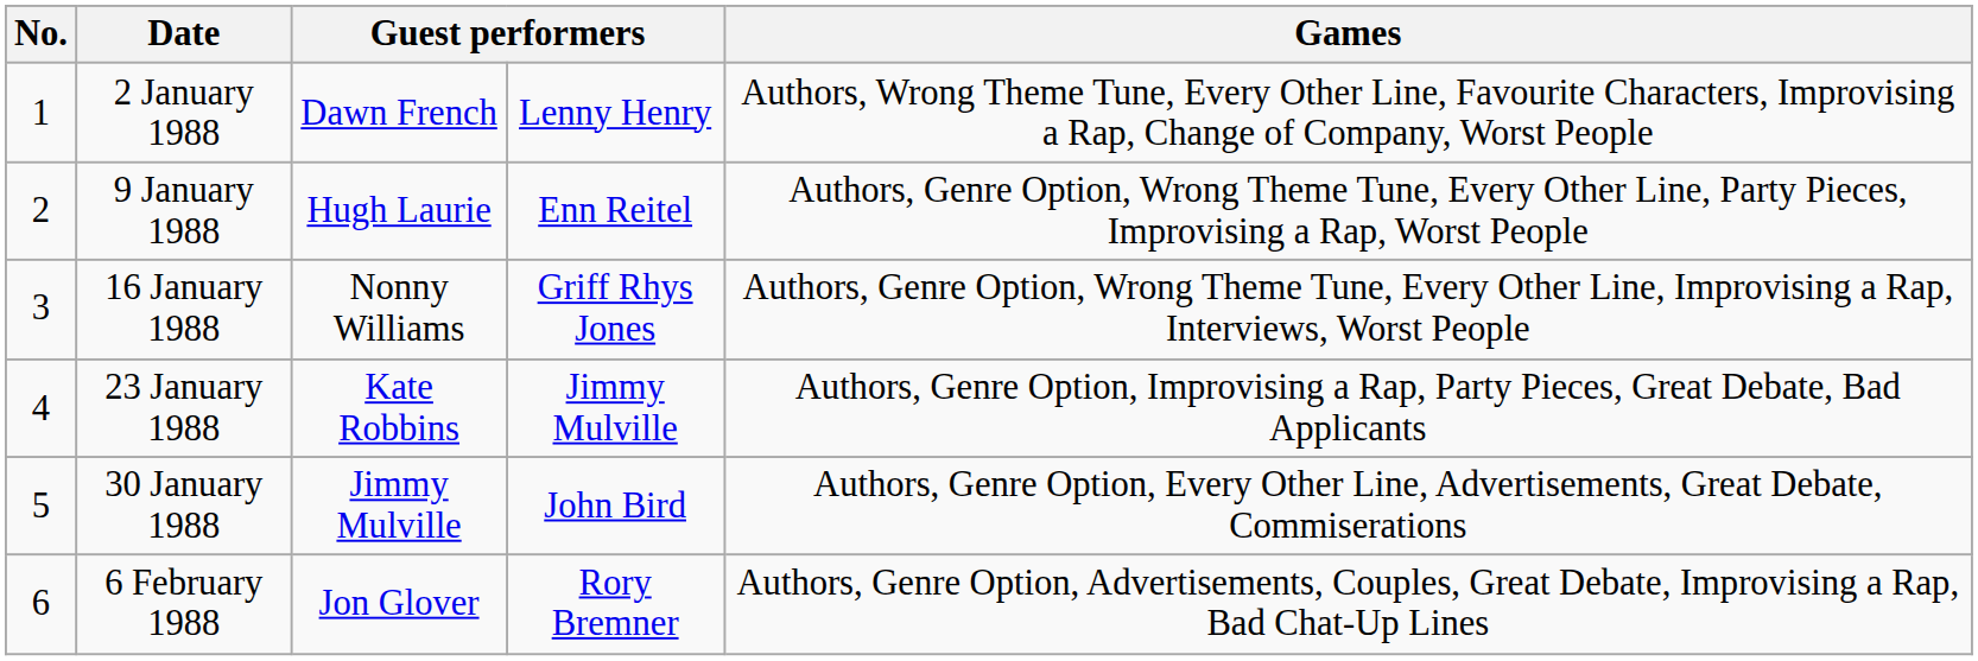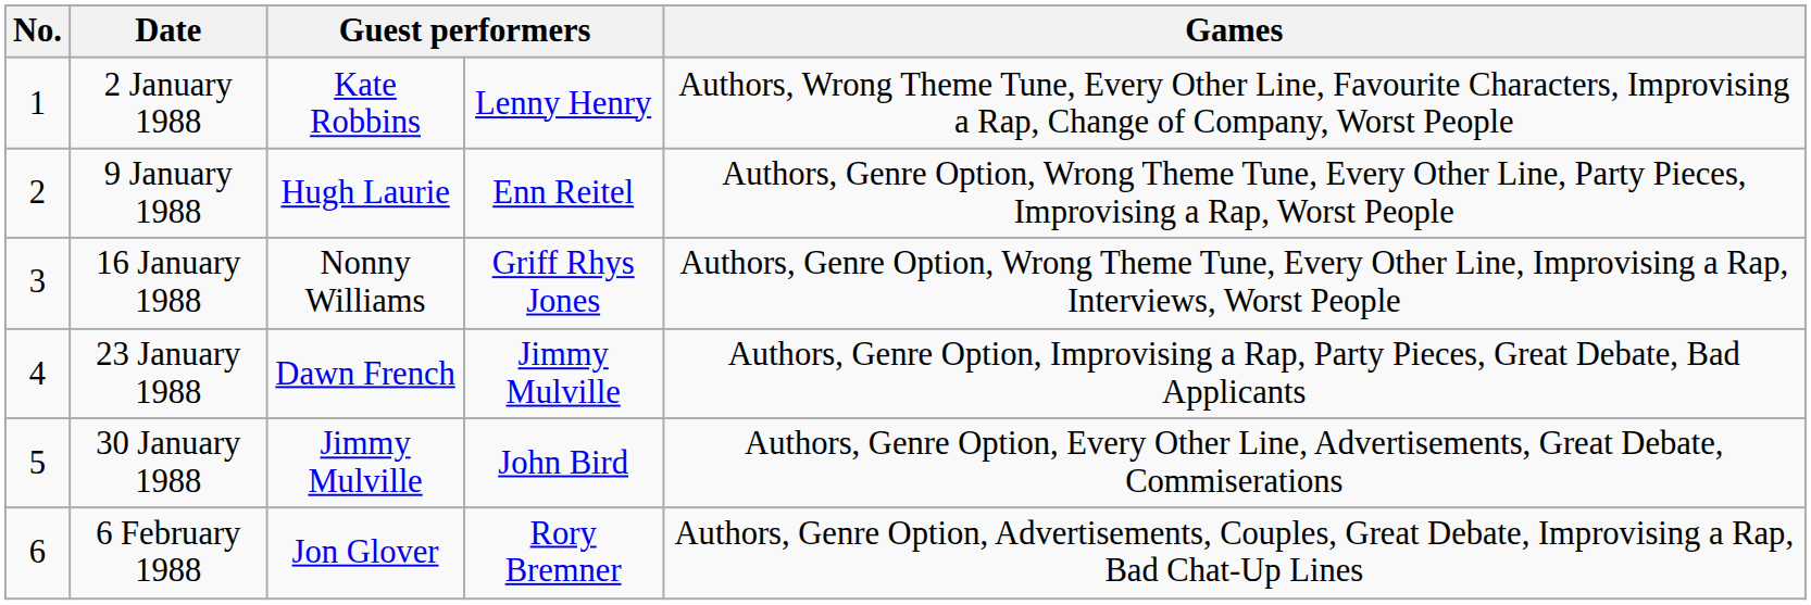 <table class="wikitable" border="1" style="text-align: center;">
 <tr>
 <th><abbr>No.</abbr></th>
 <th>Date</th>
 <th colspan = 2>Guest performers</th>
 <th>Games</th>
 </tr>
 <tr>
 <td>1</td>
 <td>2 January 1988</td>
-<td><a href='#'>Dawn French</a></td>
+<td><a href='#'>Kate Robbins</a></td>
 <td><a href='#'>Lenny Henry</a></td>
 <td>Authors, Wrong Theme Tune, Every Other Line, Favourite Characters, Improvising a Rap, Change of Company, Worst People</td>
 </tr>
 <tr>
 <td>2</td>
 <td>9 January 1988</td>
 <td><a href='#'>Hugh Laurie</a></td>
 <td><a href='#'>Enn Reitel</a></td>
 <td>Authors, Genre Option, Wrong Theme Tune, Every Other Line, Party Pieces, Improvising a Rap, Worst People</td>
 </tr>
 <tr>
 <td>3</td>
 <td>16 January 1988</td>
 <td>Nonny Williams</td>
 <td><a href='#'>Griff Rhys Jones</a></td>
 <td>Authors, Genre Option, Wrong Theme Tune, Every Other Line, Improvising a Rap, Interviews, Worst People</td>
 </tr>
 <tr>
 <td>4</td>
 <td>23 January 1988</td>
-<td><a href='#'>Kate Robbins</a></td>
+<td><a href='#'>Dawn French</a></td>
 <td><a href='#'>Jimmy Mulville</a></td>
 <td>Authors, Genre Option, Improvising a Rap, Party Pieces, Great Debate, Bad Applicants</td>
 </tr>
 <tr>
 <td>5</td>
 <td>30 January 1988</td>
 <td><a href='#'>Jimmy Mulville</a></td>
 <td><a href='#'>John Bird</a></td>
 <td>Authors, Genre Option, Every Other Line, Advertisements, Great Debate, Commiserations</td>
 </tr>
 <tr>
 <td>6</td>
 <td>6 February 1988</td>
 <td><a href='#'>Jon Glover</a></td>
 <td><a href='#'>Rory Bremner</a></td>
 <td>Authors, Genre Option, Advertisements, Couples, Great Debate, Improvising a Rap, Bad Chat-Up Lines</td>
 </tr>
 </table>
